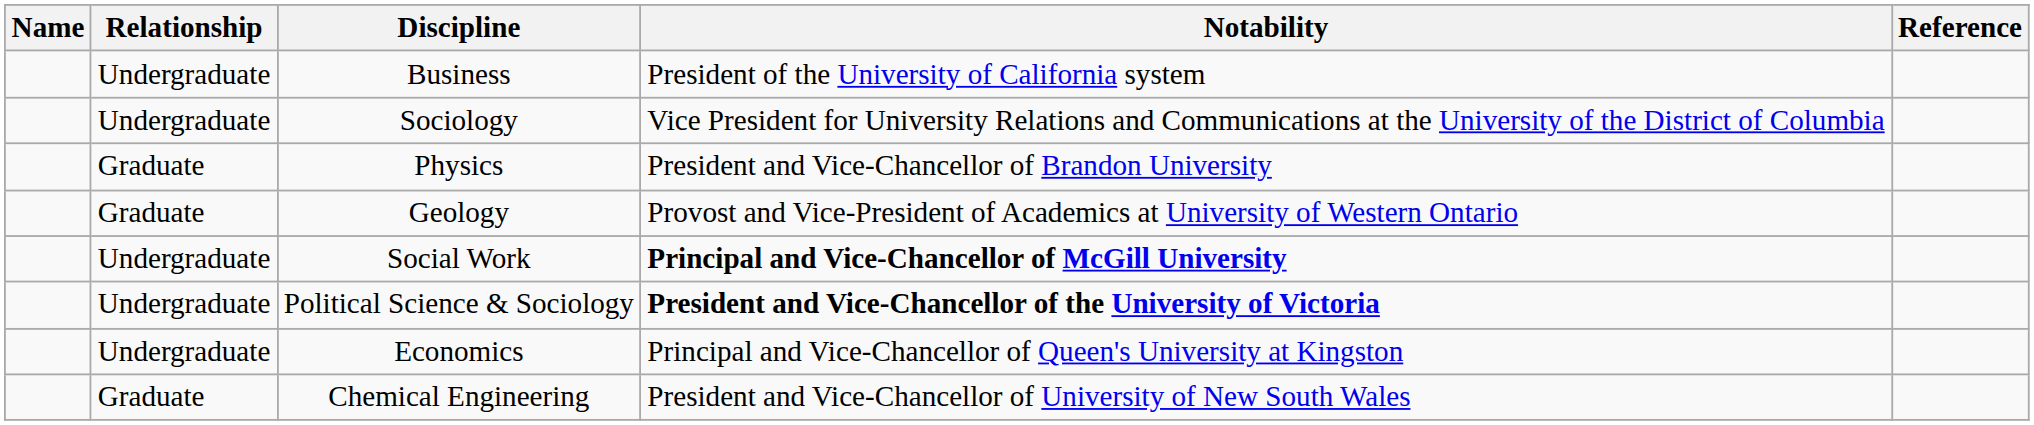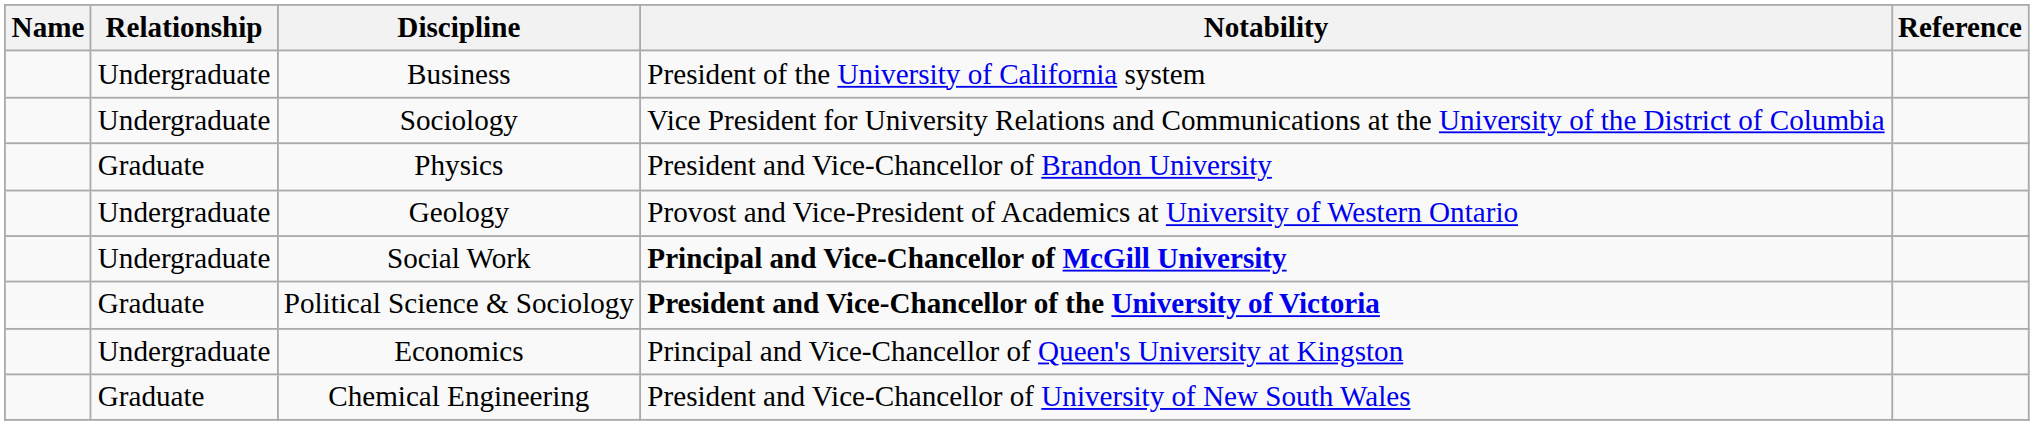 <table class="wikitable sortable" border="1">
 <tr>
 <th>Name</th>
 <th>Relationship</th>
 <th>Discipline</th>
 <th class="unsortable">Notability</th>
 <th class="unsortable">Reference</th>
 </tr>
 <tr>
 <td></td>
 <td>Undergraduate</td>
 <td align="center">Business</td>
 <td>President of the <a href='#'>University of California</a> system</td>
 <td align="center"></td>
 </tr>
 <tr>
 <td></td>
 <td>Undergraduate</td>
 <td align="center">Sociology</td>
 <td>Vice President for University Relations and Communications at the <a href='#'>University of the District of Columbia</a></td>
 <td align="center"></td>
 </tr>
 <tr>
 <td></td>
 <td>Graduate</td>
 <td align="center">Physics</td>
 <td>President and Vice-Chancellor of <a href='#'>Brandon University</a></td>
 <td align="center"></td>
 </tr>
 <tr>
 <td></td>
-<td>Graduate</td>
+<td>Undergraduate</td>
 <td align="center">Geology</td>
 <td>Provost and Vice-President of Academics at <a href='#'>University of Western Ontario</a></td>
 <td align="center"></td>
 </tr>
 <tr>
 <td></td>
 <td>Undergraduate</td>
 <td align="center">Social Work</td>
 <td><strong>Principal and Vice-Chancellor of <a href='#'>McGill University</a></strong></td>
 <td align="center"></td>
 </tr>
 <tr>
 <td></td>
-<td>Undergraduate</td>
+<td>Graduate</td>
 <td align="center">Political Science & Sociology</td>
 <td><strong>President and Vice-Chancellor of the <a href='#'>University of Victoria</a></strong></td>
 <td align="center"></td>
 </tr>
 <tr>
 <td></td>
 <td>Undergraduate</td>
 <td align="center">Economics</td>
 <td>Principal and Vice-Chancellor of <a href='#'>Queen's University at Kingston</a></td>
 <td align="center"></td>
 </tr>
 <tr>
 <td></td>
 <td>Graduate</td>
 <td align="center">Chemical Engineering</td>
 <td>President and Vice-Chancellor of <a href='#'>University of New South Wales</a></td>
 <td align="center"></td>
 </tr>
 </table>
